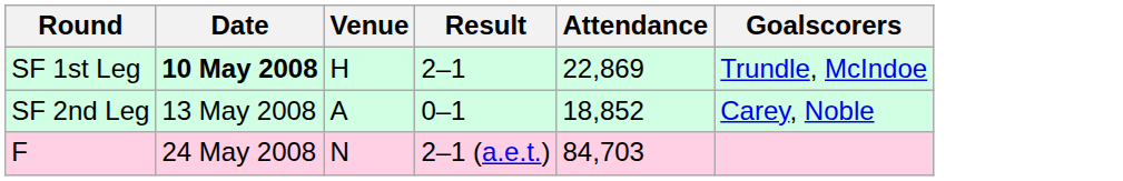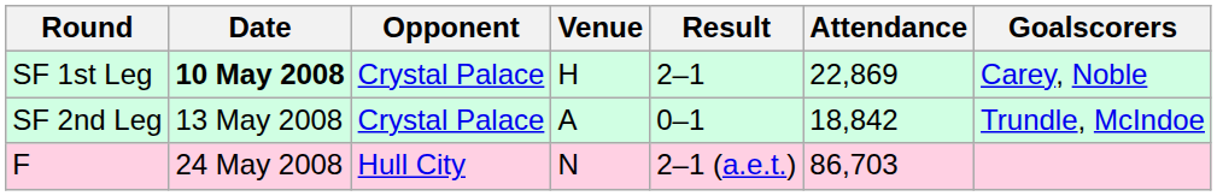 <table class="wikitable">
 <tr>
 <th>Round</th>
 <th>Date</th>
+<th>Opponent</th>
 <th>Venue</th>
 <th>Result</th>
 <th>Attendance</th>
 <th>Goalscorers</th>
 </tr>
 <tr style="background-color: #d0ffe3;">
 <td>SF 1st Leg</td>
 <td><strong>10 May 2008</strong></td>
+<td><a href='#'>Crystal Palace</a></td>
 <td>H</td>
 <td>2–1</td>
 <td>22,869</td>
-<td><a href='#'>Trundle</a>, <a href='#'>McIndoe</a></td>
+<td><a href='#'>Carey</a>, <a href='#'>Noble</a></td>
 </tr>
 <tr style="background-color: #d0ffe3;">
 <td>SF 2nd Leg</td>
 <td>13 May 2008</td>
+<td><a href='#'>Crystal Palace</a></td>
 <td>A</td>
 <td>0–1</td>
-<td>18,852</td>
-<td><a href='#'>Carey</a>, <a href='#'>Noble</a></td>
+<td>18,842</td>
+<td><a href='#'>Trundle</a>, <a href='#'>McIndoe</a></td>
 </tr>
 <tr style="background-color: #ffd0e3;">
 <td>F</td>
 <td>24 May 2008</td>
+<td><a href='#'>Hull City</a></td>
 <td>N</td>
 <td>2–1 (<a href='#'>a.e.t.</a>)</td>
-<td>84,703</td>
+<td>86,703</td>
 <td></td>
 </tr>
 </table>
